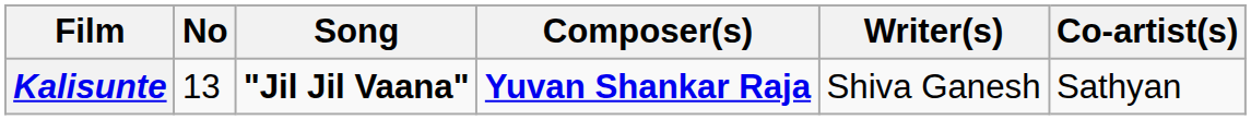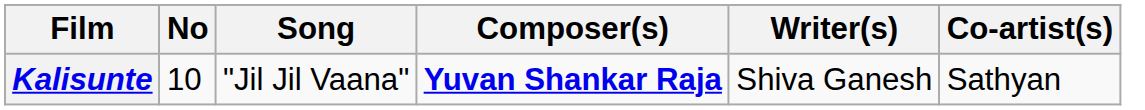 <table class="wikitable sortable plainrowheaders">
 <tr>
 <th>Film</th>
 <th>No</th>
 <th>Song</th>
 <th>Composer(s)</th>
 <th>Writer(s)</th>
 <th>Co-artist(s)</th>
 </tr>
 <tr>
 <th><em><a href='#'>Kalisunte</a></em></th>
-<td>13</td>
-<td><strong>"Jil Jil Vaana"</strong></td>
+<td>10</td>
+<td>"Jil Jil Vaana"</td>
 <td><strong><a href='#'>Yuvan Shankar Raja</a></strong></td>
 <td>Shiva Ganesh</td>
 <td>Sathyan</td>
 </tr>
 </table>
